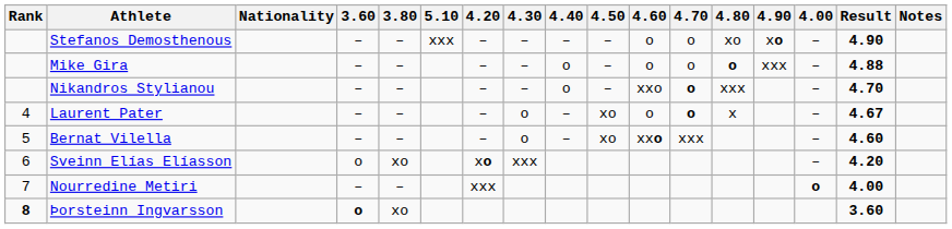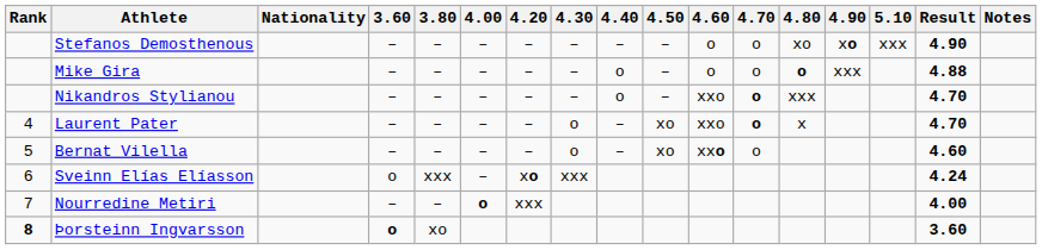 <table class="wikitable sortable" style="text-align:center;font-size:90%">
 <tr>
 <th>Rank</th>
 <th>Athlete</th>
 <th>Nationality</th>
 <th>3.60</th>
 <th>3.80</th>
-<th>5.10</th>
+<th>4.00</th>
 <th>4.20</th>
 <th>4.30</th>
 <th>4.40</th>
 <th>4.50</th>
 <th>4.60</th>
 <th>4.70</th>
 <th>4.80</th>
 <th>4.90</th>
-<th>4.00</th>
+<th>5.10</th>
 <th>Result</th>
 <th>Notes</th>
 </tr>
 <tr>
 <td></td>
 <td align="left"><a href='#'>Stefanos Demosthenous</a></td>
 <td align=left></td>
 <td>–</td>
 <td>–</td>
-<td>xxx</td>
+<td>–</td>
 <td>–</td>
 <td>–</td>
 <td>–</td>
 <td>–</td>
 <td>o</td>
 <td>o</td>
 <td>xo</td>
 <td>x<strong>o</strong></td>
-<td>–</td>
+<td>xxx</td>
 <td><strong>4.90</strong></td>
 <td></td>
 </tr>
 <tr>
 <td></td>
 <td align="left"><a href='#'>Mike Gira</a></td>
 <td align=left></td>
 <td>–</td>
 <td>–</td>
-<td></td>
+<td>–</td>
 <td>–</td>
 <td>–</td>
 <td>o</td>
 <td>–</td>
 <td>o</td>
 <td>o</td>
 <td><strong>o</strong></td>
 <td>xxx</td>
-<td>–</td>
+<td></td>
 <td><strong>4.88</strong></td>
 <td></td>
 </tr>
 <tr>
 <td></td>
 <td align="left"><a href='#'>Nikandros Stylianou</a></td>
 <td align=left></td>
 <td>–</td>
 <td>–</td>
-<td></td>
+<td>–</td>
 <td>–</td>
 <td>–</td>
 <td>o</td>
 <td>–</td>
 <td>xxo</td>
 <td><strong>o</strong></td>
 <td>xxx</td>
 <td></td>
-<td>–</td>
+<td></td>
 <td><strong>4.70</strong></td>
 <td></td>
 </tr>
 <tr>
 <td>4</td>
 <td align="left"><a href='#'>Laurent Pater</a></td>
 <td align=left></td>
 <td>–</td>
 <td>–</td>
-<td></td>
+<td>–</td>
 <td>–</td>
 <td>o</td>
 <td>–</td>
 <td>xo</td>
-<td>o</td>
+<td>xxo</td>
 <td><strong>o</strong></td>
 <td>x</td>
 <td></td>
-<td>–</td>
-<td><strong>4.67</strong></td>
+<td></td>
+<td><strong>4.70</strong></td>
 <td></td>
 </tr>
 <tr>
 <td>5</td>
 <td align="left"><a href='#'>Bernat Vilella</a></td>
 <td align=left></td>
 <td>–</td>
 <td>–</td>
-<td></td>
+<td>–</td>
 <td>–</td>
 <td>o</td>
 <td>–</td>
 <td>xo</td>
 <td>xx<strong>o</strong></td>
-<td>xxx</td>
+<td>o</td>
 <td></td>
 <td></td>
-<td>–</td>
+<td></td>
 <td><strong>4.60</strong></td>
 <td></td>
 </tr>
 <tr>
 <td>6</td>
 <td align="left"><a href='#'>Sveinn Elías Elíasson</a></td>
 <td align=left></td>
 <td>o</td>
-<td>xo</td>
-<td></td>
+<td>xxx</td>
+<td>–</td>
 <td>x<strong>o</strong></td>
 <td>xxx</td>
 <td></td>
 <td></td>
 <td></td>
 <td></td>
 <td></td>
 <td></td>
-<td>–</td>
-<td><strong>4.20</strong></td>
+<td></td>
+<td><strong>4.24</strong></td>
 <td></td>
 </tr>
 <tr>
 <td>7</td>
 <td align="left"><a href='#'>Nourredine Metiri</a></td>
 <td align=left></td>
 <td>–</td>
 <td>–</td>
-<td></td>
+<td><strong>o</strong></td>
 <td>xxx</td>
 <td></td>
 <td></td>
 <td></td>
 <td></td>
 <td></td>
 <td></td>
 <td></td>
-<td><strong>o</strong></td>
+<td></td>
 <td><strong>4.00</strong></td>
 <td></td>
 </tr>
 <tr>
 <td><strong>8</strong></td>
 <td align="left"><a href='#'>Þorsteinn Ingvarsson</a></td>
 <td align=left></td>
 <td><strong>o</strong></td>
 <td>xo</td>
 <td></td>
 <td></td>
 <td></td>
 <td></td>
 <td></td>
 <td></td>
 <td></td>
 <td></td>
 <td></td>
 <td></td>
 <td><strong>3.60</strong></td>
 <td></td>
 </tr>
 </table>
